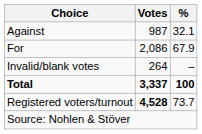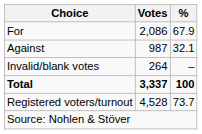 <table class=wikitable style=text-align:right>
 <tr>
 <th>Choice</th>
 <th>Votes</th>
 <th>%</th>
 </tr>
 <tr>
+<td align=left>For</td>
+<td>2,086</td>
+<td>67.9</td>
+</tr>
+<tr>
 <td align=left>Against</td>
 <td>987</td>
 <td>32.1</td>
-</tr>
-<tr>
-<td align=left>For</td>
-<td>2,086</td>
-<td>67.9</td>
 </tr>
 <tr>
 <td align=left>Invalid/blank votes</td>
 <td>264</td>
 <td>–</td>
 </tr>
 <tr>
 <td align=left><strong>Total</strong></td>
 <td><strong>3,337</strong></td>
 <td><strong>100</strong></td>
 </tr>
 <tr>
 <td align=left>Registered voters/turnout</td>
-<td><strong>4,528</strong></td>
+<td>4,528</td>
 <td>73.7</td>
 </tr>
 <tr>
 <td align=left colspan=3>Source: Nohlen & Stöver</td>
 </tr>
 </table>
